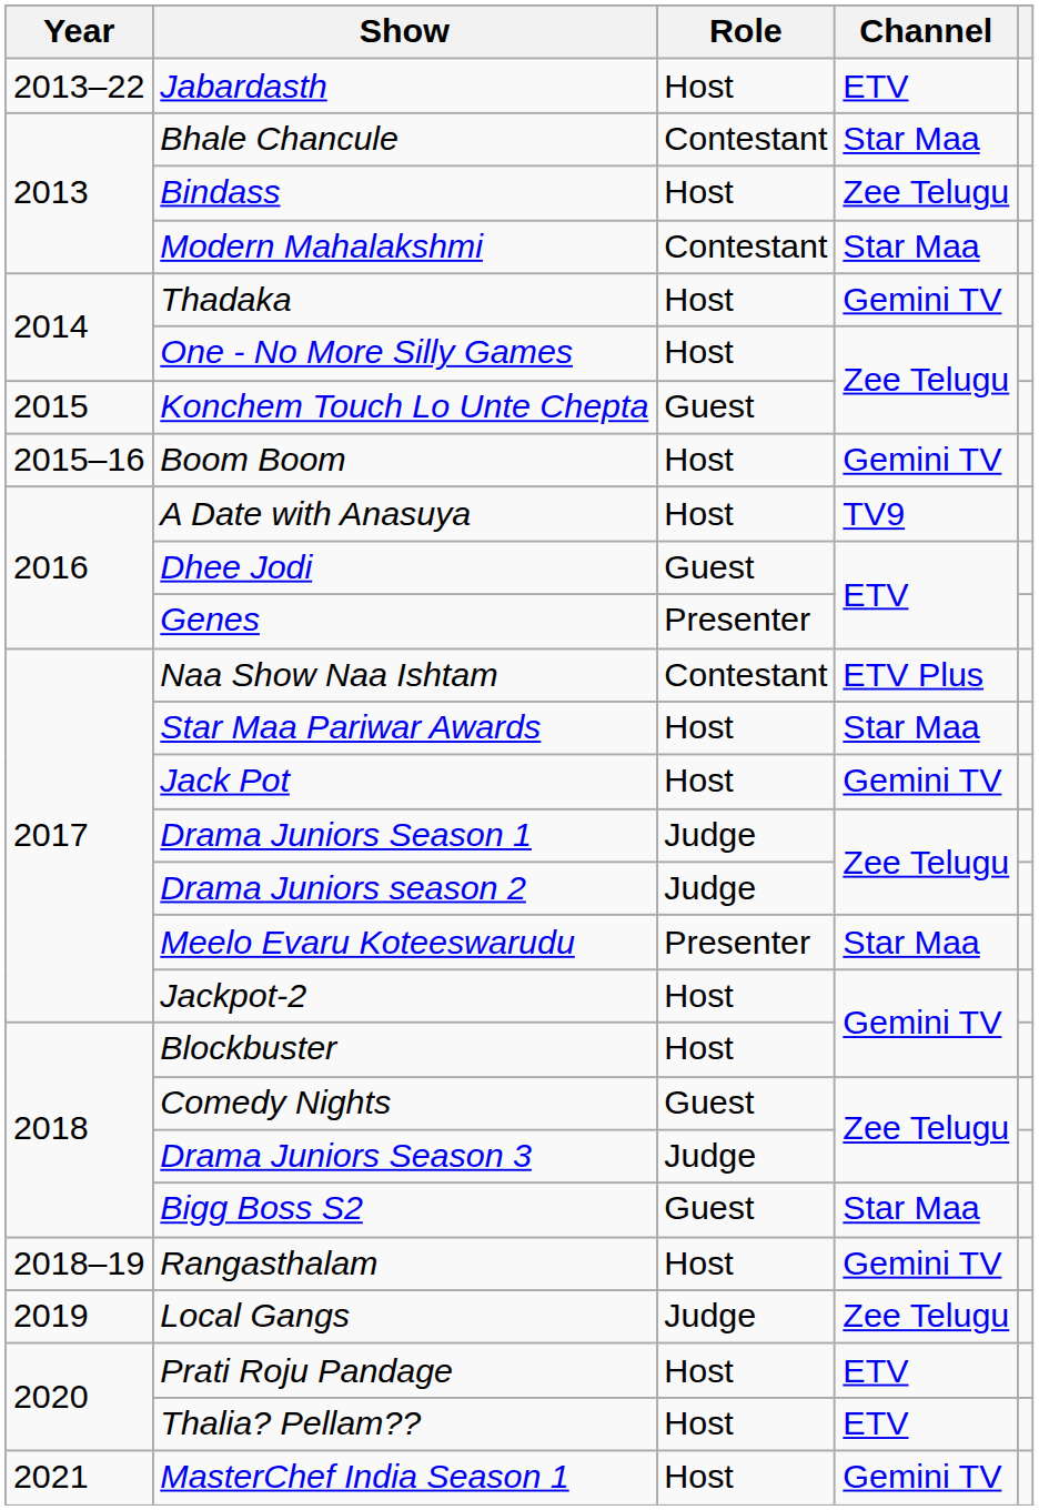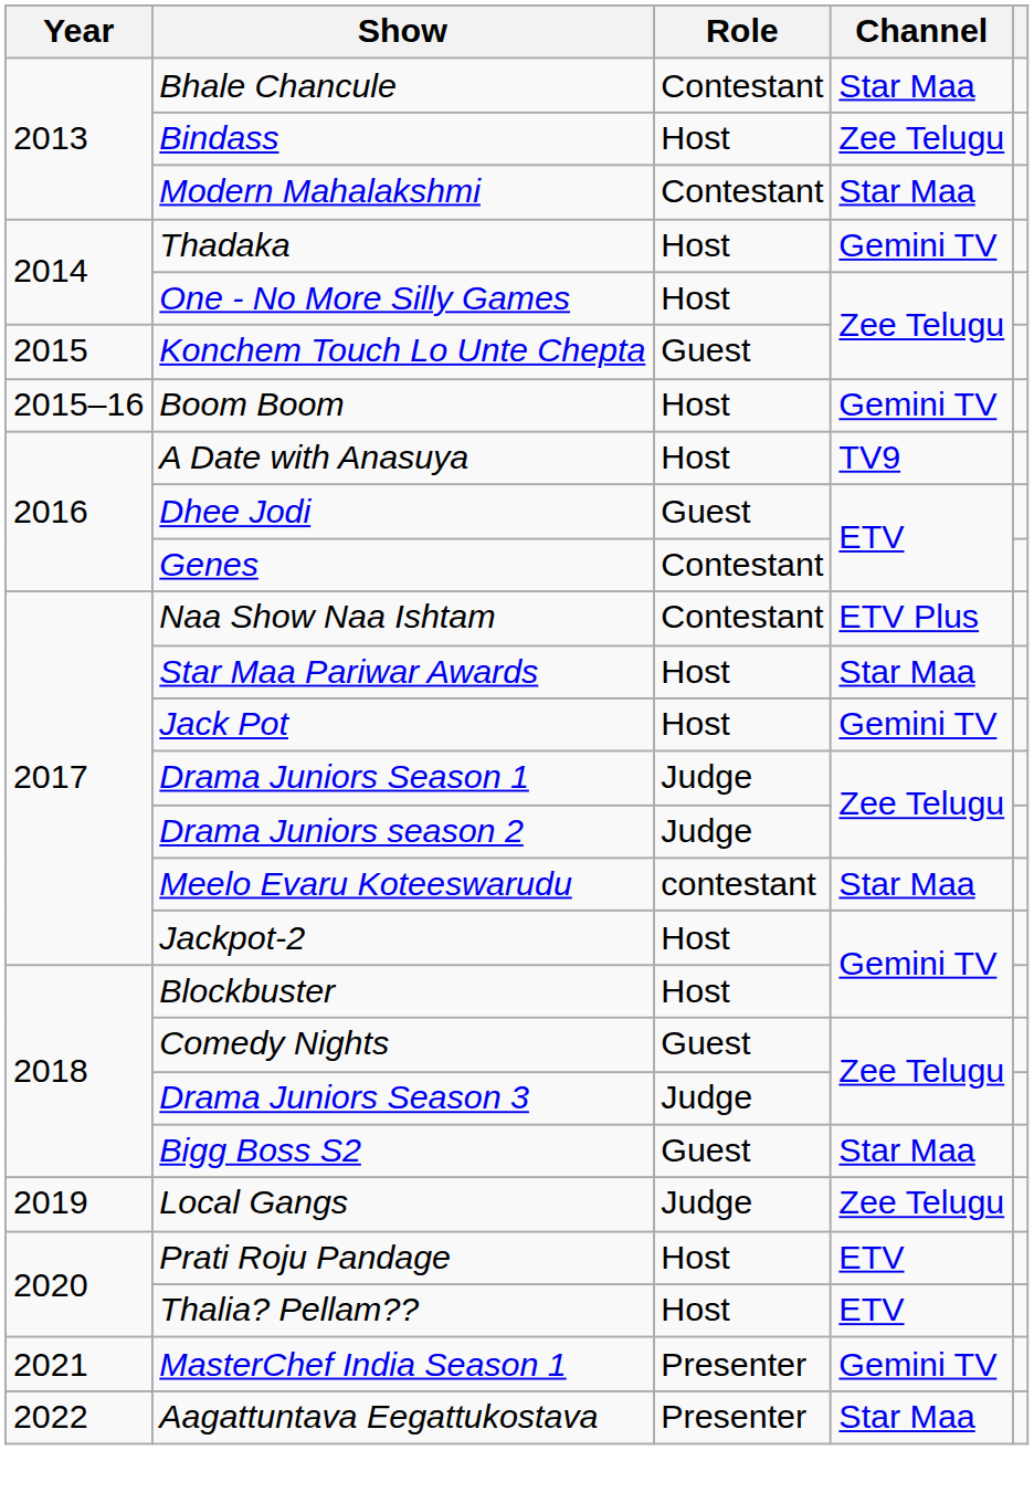 <table class="wikitable sortable">
 <tr>
 <th scope="col">Year</th>
 <th scope="col">Show</th>
 <th scope="col">Role</th>
 <th scope="col">Channel</th>
 <th scope="col" class="unsortable"></th>
-</tr>
-<tr>
-<td>2013–22</td>
-<td><em><a href='#'>Jabardasth</a></em></td>
-<td>Host</td>
-<td><a href='#'>ETV</a></td>
-<td style="text-align:center;"></td>
 </tr>
 <tr>
 <td rowspan=3>2013</td>
 <td><em>Bhale Chancule</em></td>
 <td>Contestant</td>
 <td><a href='#'>Star Maa</a></td>
 <td style="text-align:center;"></td>
 </tr>
 <tr>
 <td><em><a href='#'>Bindass</a></em></td>
 <td>Host</td>
 <td><a href='#'>Zee Telugu</a></td>
 <td></td>
 </tr>
 <tr>
 <td><em><a href='#'>Modern Mahalakshmi</a></em></td>
 <td>Contestant</td>
 <td><a href='#'>Star Maa</a></td>
 <td style="text-align:center;"></td>
 </tr>
 <tr>
 <td rowspan="2">2014</td>
 <td><em>Thadaka</em></td>
 <td>Host</td>
 <td><a href='#'>Gemini TV</a></td>
 <td style="text-align:center;"></td>
 </tr>
 <tr>
 <td><em><a href='#'>One - No More Silly Games</a></em></td>
 <td>Host</td>
 <td rowspan="2"><a href='#'>Zee Telugu</a></td>
 <td style="text-align:center;"></td>
 </tr>
 <tr>
 <td>2015</td>
 <td><em><a href='#'>Konchem Touch Lo Unte Chepta</a></em></td>
 <td>Guest</td>
 <td style="text-align:center;"></td>
 </tr>
 <tr>
 <td>2015–16</td>
 <td><em>Boom Boom</em></td>
 <td>Host</td>
 <td><a href='#'>Gemini TV</a></td>
 <td style="text-align:center;"></td>
 </tr>
 <tr>
 <td rowspan="3">2016</td>
 <td><em>A Date with Anasuya</em></td>
 <td>Host</td>
 <td><a href='#'>TV9</a></td>
 <td style="text-align:center;"></td>
 </tr>
 <tr>
 <td><em><a href='#'>Dhee Jodi</a></em></td>
 <td>Guest</td>
 <td rowspan="2"><a href='#'>ETV</a></td>
 <td></td>
 </tr>
 <tr>
 <td><em><a href='#'>Genes</a></em></td>
-<td>Presenter</td>
+<td>Contestant</td>
 <td style="text-align:center;"></td>
 </tr>
 <tr>
 <td rowspan="7">2017</td>
 <td><em>Naa Show Naa Ishtam</em></td>
 <td>Contestant</td>
 <td><a href='#'>ETV Plus</a></td>
 <td style="text-align:center;"></td>
 </tr>
 <tr>
 <td><em><a href='#'>Star Maa Pariwar Awards</a></em></td>
 <td>Host</td>
 <td><a href='#'>Star Maa</a></td>
 <td style="text-align:center;"></td>
 </tr>
 <tr>
 <td><em><a href='#'>Jack Pot</a></em></td>
 <td>Host</td>
 <td><a href='#'>Gemini TV</a></td>
 <td style="text-align:center;"></td>
 </tr>
 <tr>
 <td><em><a href='#'>Drama Juniors Season 1</a></em></td>
 <td>Judge</td>
 <td rowspan="2"><a href='#'>Zee Telugu</a></td>
 <td style="text-align:center;"></td>
 </tr>
 <tr>
 <td><em><a href='#'>Drama Juniors season 2</a></em></td>
 <td>Judge</td>
 <td style="text-align:center;"></td>
 </tr>
 <tr>
 <td><em><a href='#'>Meelo Evaru Koteeswarudu</a></em></td>
-<td>Presenter</td>
+<td>contestant</td>
 <td><a href='#'>Star Maa</a></td>
 <td style="text-align:center;"></td>
 </tr>
 <tr>
 <td><em>Jackpot-2</em></td>
 <td>Host</td>
 <td rowspan="2"><a href='#'>Gemini TV</a></td>
 <td style="text-align:center;"></td>
 </tr>
 <tr>
 <td rowspan="4">2018</td>
 <td><em>Blockbuster</em></td>
 <td>Host</td>
 <td style="text-align:center;"></td>
 </tr>
 <tr>
 <td><em>Comedy Nights</em></td>
 <td>Guest</td>
 <td rowspan="2"><a href='#'>Zee Telugu</a></td>
 <td style="text-align:center;"></td>
 </tr>
 <tr>
 <td><em><a href='#'>Drama Juniors Season 3</a></em></td>
 <td>Judge</td>
 <td style="text-align:center;"></td>
 </tr>
 <tr>
 <td><em><a href='#'>Bigg Boss S2</a></em></td>
 <td>Guest</td>
 <td><a href='#'>Star Maa</a></td>
 <td style="text-align:center;"></td>
 </tr>
 <tr>
-<td>2018–19</td>
-<td><em>Rangasthalam</em></td>
-<td>Host</td>
-<td><a href='#'>Gemini TV</a></td>
-<td style="text-align:center;"></td>
-</tr>
-<tr>
 <td>2019</td>
 <td><em>Local Gangs</em></td>
 <td>Judge</td>
 <td><a href='#'>Zee Telugu</a></td>
 <td style="text-align:center;"></td>
 </tr>
 <tr>
 <td rowspan="2">2020</td>
 <td><em>Prati Roju Pandage</em></td>
 <td>Host</td>
 <td><a href='#'>ETV</a></td>
 <td style="text-align:center;"></td>
 </tr>
 <tr>
 <td><em>Thalia? Pellam??</em></td>
 <td>Host</td>
 <td><a href='#'>ETV</a></td>
 <td style="text-align:center;"></td>
 </tr>
 <tr>
 <td>2021</td>
 <td><a href='#'><em>MasterChef India Season 1</em></a></td>
-<td>Host</td>
+<td>Presenter</td>
 <td><a href='#'>Gemini TV</a></td>
 <td></td>
 </tr>
+<tr>
+<td>2022</td>
+<td><em>Aagattuntava Eegattukostava</em></td>
+<td>Presenter</td>
+<td><a href='#'>Star Maa</a></td>
+<td></td>
+</tr>
 </table>
